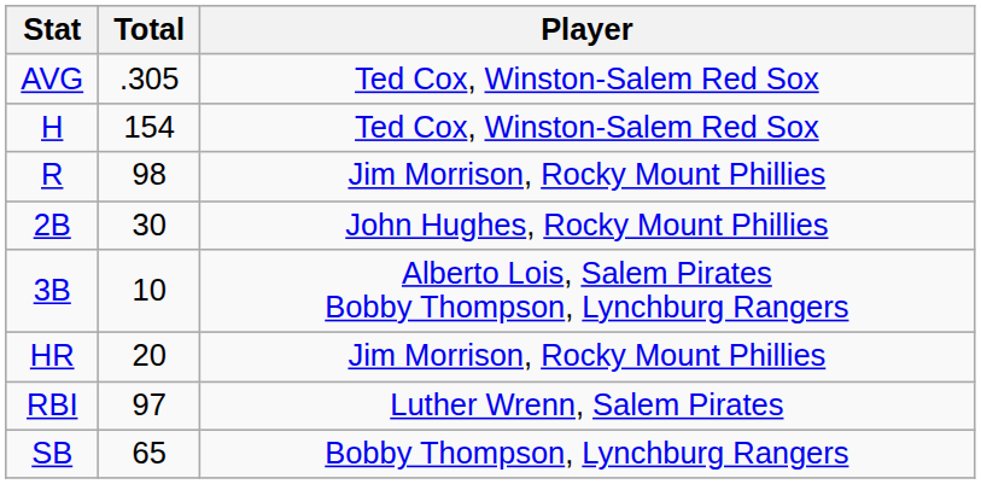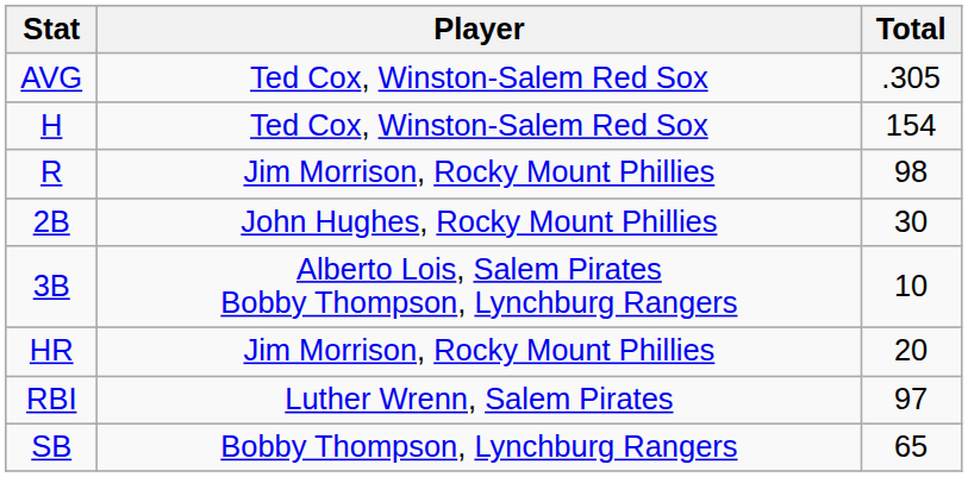 <table class="wikitable" width="40%" style="text-align:center;">
 <tr>
 <th width="5%">Stat</th>
+<th width="60%">Player</th>
 <th width="5%">Total</th>
-<th width="60%">Player</th>
 </tr>
 <tr>
 <td><a href='#'>AVG</a></td>
+<td><a href='#'>Ted Cox</a>, <a href='#'>Winston-Salem Red Sox</a></td>
 <td>.305</td>
-<td><a href='#'>Ted Cox</a>, <a href='#'>Winston-Salem Red Sox</a></td>
 </tr>
 <tr>
 <td><a href='#'>H</a></td>
+<td><a href='#'>Ted Cox</a>, <a href='#'>Winston-Salem Red Sox</a></td>
 <td>154</td>
-<td><a href='#'>Ted Cox</a>, <a href='#'>Winston-Salem Red Sox</a></td>
 </tr>
 <tr>
 <td><a href='#'>R</a></td>
+<td><a href='#'>Jim Morrison</a>, <a href='#'>Rocky Mount Phillies</a></td>
 <td>98</td>
-<td><a href='#'>Jim Morrison</a>, <a href='#'>Rocky Mount Phillies</a></td>
 </tr>
 <tr>
 <td><a href='#'>2B</a></td>
+<td><a href='#'>John Hughes</a>, <a href='#'>Rocky Mount Phillies</a></td>
 <td>30</td>
-<td><a href='#'>John Hughes</a>, <a href='#'>Rocky Mount Phillies</a></td>
 </tr>
 <tr>
 <td><a href='#'>3B</a></td>
+<td><a href='#'>Alberto Lois</a>, <a href='#'>Salem Pirates</a> <br> <a href='#'>Bobby Thompson</a>, <a href='#'>Lynchburg Rangers</a></td>
 <td>10</td>
-<td><a href='#'>Alberto Lois</a>, <a href='#'>Salem Pirates</a> <br> <a href='#'>Bobby Thompson</a>, <a href='#'>Lynchburg Rangers</a></td>
 </tr>
 <tr>
 <td><a href='#'>HR</a></td>
+<td><a href='#'>Jim Morrison</a>, <a href='#'>Rocky Mount Phillies</a></td>
 <td>20</td>
-<td><a href='#'>Jim Morrison</a>, <a href='#'>Rocky Mount Phillies</a></td>
 </tr>
 <tr>
 <td><a href='#'>RBI</a></td>
+<td><a href='#'>Luther Wrenn</a>, <a href='#'>Salem Pirates</a></td>
 <td>97</td>
-<td><a href='#'>Luther Wrenn</a>, <a href='#'>Salem Pirates</a></td>
 </tr>
 <tr>
 <td><a href='#'>SB</a></td>
+<td><a href='#'>Bobby Thompson</a>, <a href='#'>Lynchburg Rangers</a></td>
 <td>65</td>
-<td><a href='#'>Bobby Thompson</a>, <a href='#'>Lynchburg Rangers</a></td>
 </tr>
 </table>
